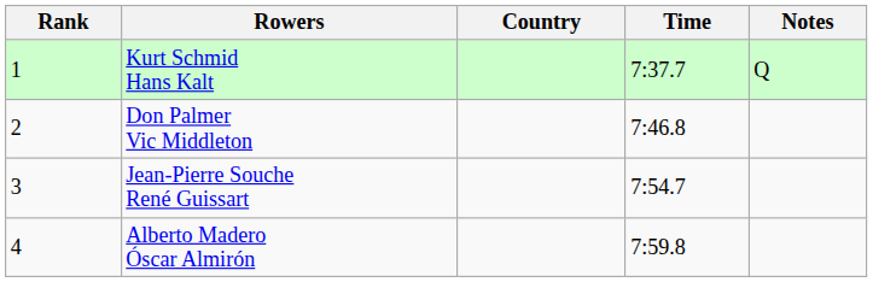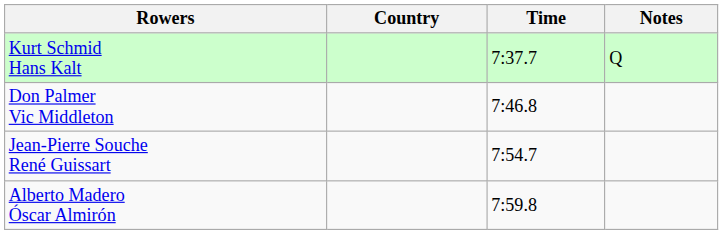 <table class="wikitable" width=50%>
 <tr>
-<th>Rank</th>
 <th>Rowers</th>
 <th>Country</th>
 <th>Time</th>
 <th>Notes</th>
 </tr>
 <tr bgcolor=ccffcc>
-<td>1</td>
 <td><a href='#'>Kurt Schmid</a><br><a href='#'>Hans Kalt</a></td>
 <td></td>
 <td>7:37.7</td>
 <td>Q</td>
 </tr>
 <tr>
-<td>2</td>
 <td><a href='#'>Don Palmer</a><br><a href='#'>Vic Middleton</a></td>
 <td></td>
 <td>7:46.8</td>
 <td></td>
 </tr>
 <tr>
-<td>3</td>
 <td><a href='#'>Jean-Pierre Souche</a><br><a href='#'>René Guissart</a></td>
 <td></td>
 <td>7:54.7</td>
 <td></td>
 </tr>
 <tr>
-<td>4</td>
 <td><a href='#'>Alberto Madero</a><br><a href='#'>Óscar Almirón</a></td>
 <td></td>
 <td>7:59.8</td>
 <td></td>
 </tr>
 </table>
